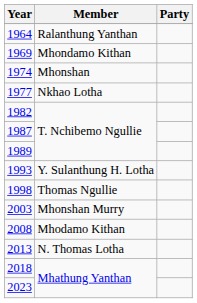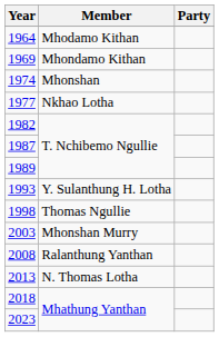 <table class="wikitable sortable">
 <tr>
 <th>Year</th>
 <th>Member</th>
 <th colspan="2">Party</th>
 </tr>
 <tr>
 </tr>
 <tr>
 <td><a href='#'>1964</a></td>
-<td>Ralanthung Yanthan</td>
+<td>Mhodamo Kithan</td>
 <td></td>
 </tr>
 <tr>
 <td><a href='#'>1969</a></td>
 <td>Mhondamo Kithan</td>
 <td></td>
 </tr>
 <tr>
 <td><a href='#'>1974</a></td>
 <td>Mhonshan</td>
 <td></td>
 </tr>
 <tr>
 <td><a href='#'>1977</a></td>
 <td>Nkhao Lotha</td>
 <td></td>
 </tr>
 <tr>
 <td><a href='#'>1982</a></td>
 <td rowspan=3>T. Nchibemo Ngullie</td>
 <td></td>
 </tr>
 <tr>
 <td><a href='#'>1987</a></td>
 <td></td>
 </tr>
 <tr>
 <td><a href='#'>1989</a></td>
 </tr>
 <tr>
 <td><a href='#'>1993</a></td>
 <td>Y. Sulanthung H. Lotha</td>
 <td></td>
 </tr>
 <tr>
 <td><a href='#'>1998</a></td>
 <td>Thomas Ngullie</td>
 <td></td>
 </tr>
 <tr>
 <td><a href='#'>2003</a></td>
 <td>Mhonshan Murry</td>
 <td></td>
 </tr>
 <tr>
 <td><a href='#'>2008</a></td>
-<td>Mhodamo Kithan</td>
+<td>Ralanthung Yanthan</td>
 </tr>
 <tr>
 <td><a href='#'>2013</a></td>
 <td>N. Thomas Lotha</td>
 <td></td>
 </tr>
 <tr>
 <td><a href='#'>2018</a></td>
 <td rowspan=2><a href='#'>Mhathung Yanthan</a></td>
 <td></td>
 </tr>
 <tr>
 <td><a href='#'>2023</a></td>
 </tr>
 </table>
